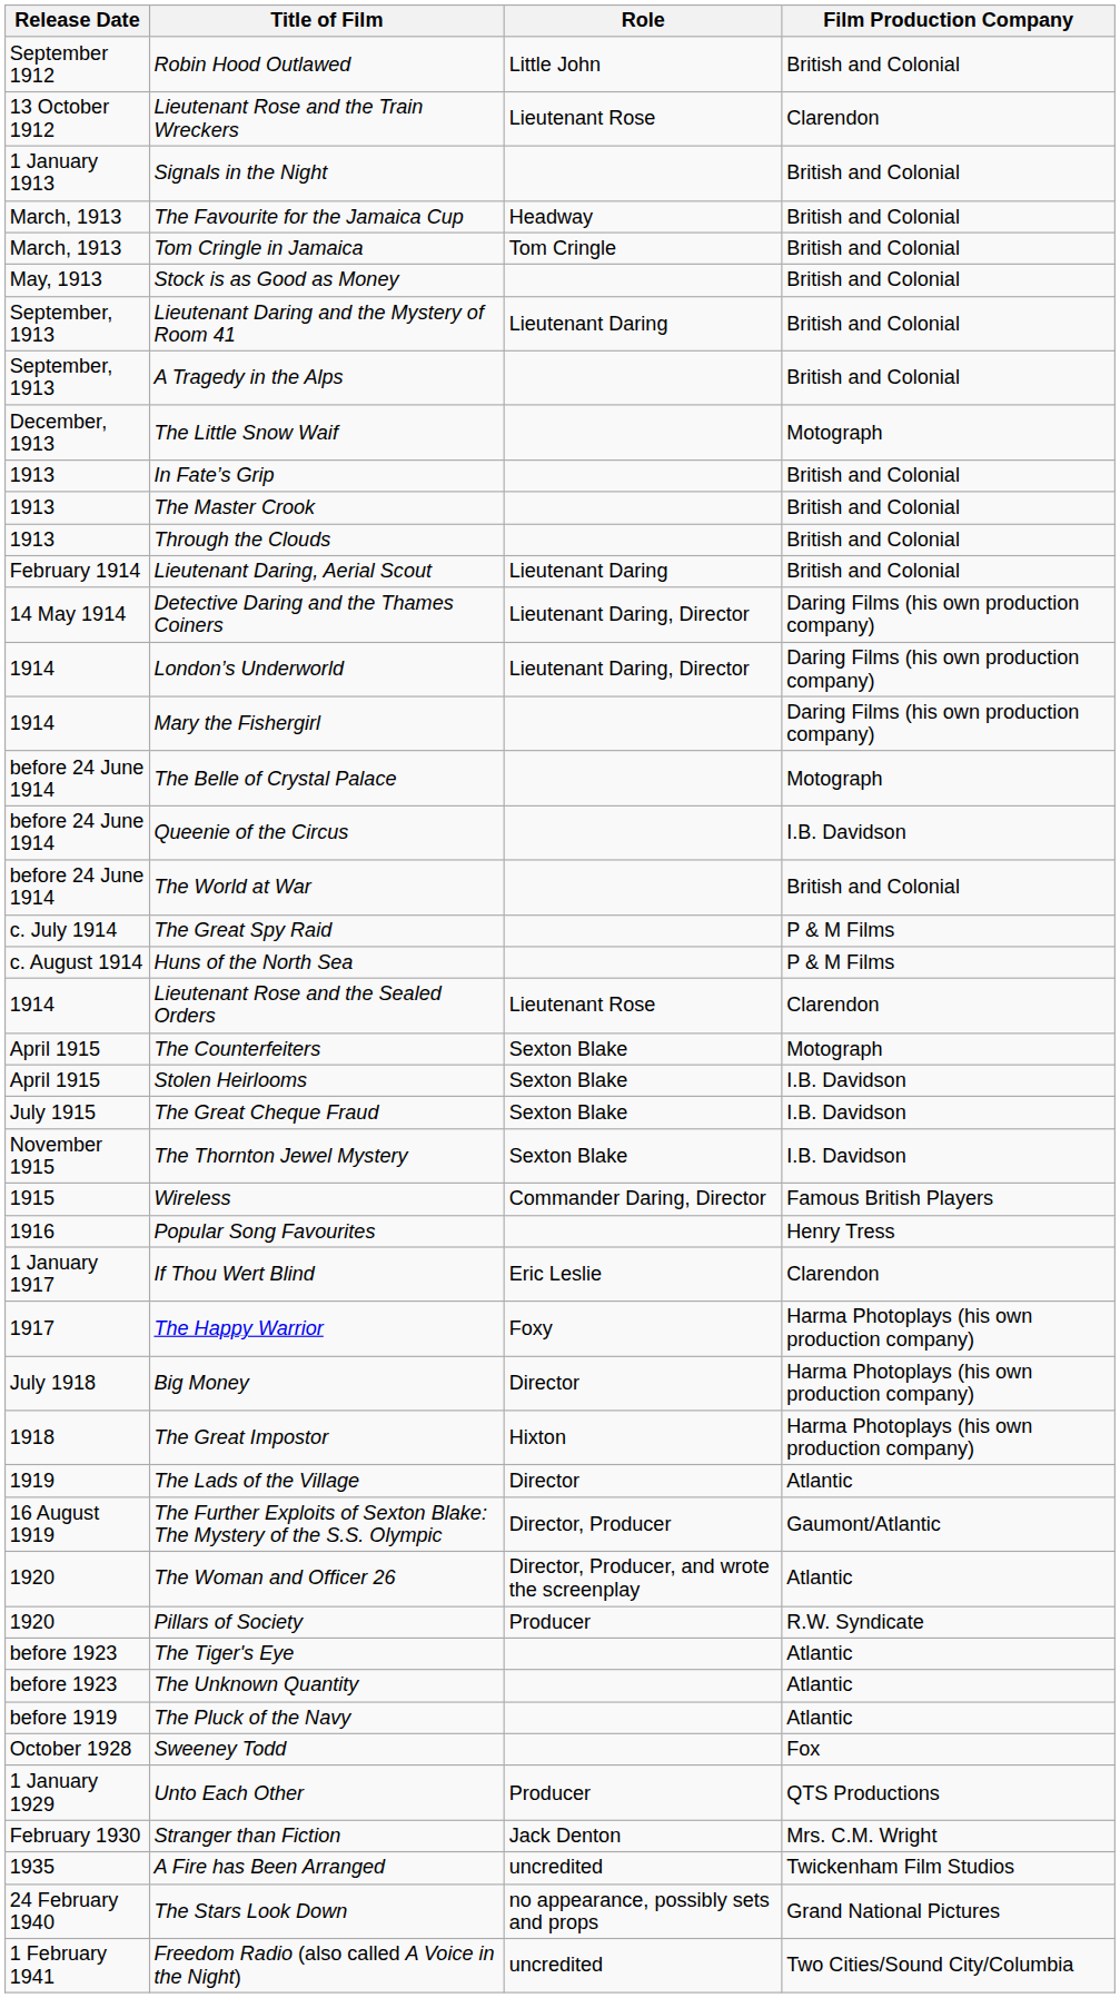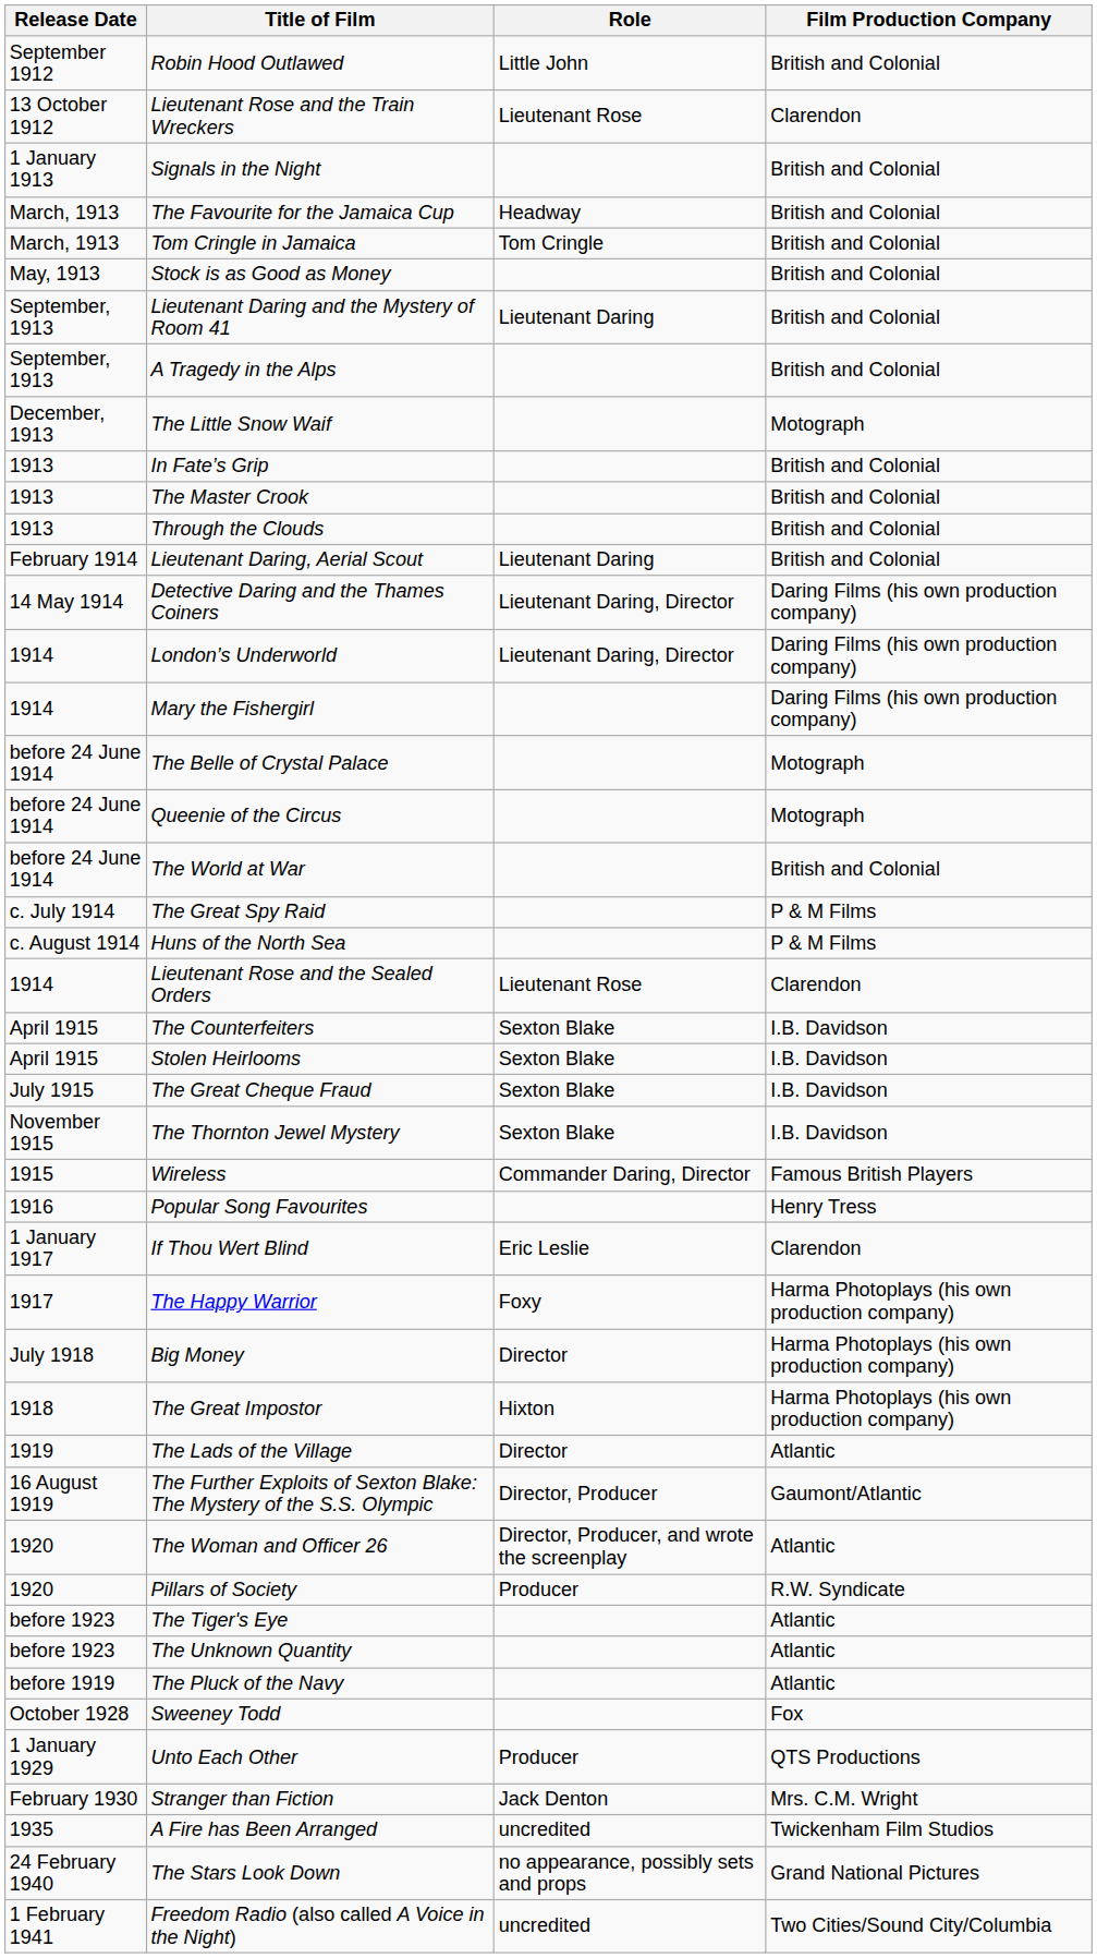 <table class="wikitable sortable" width="100%">
 <tr>
 <th style="width:13%;">Release Date</th>
 <th style="width:32%;">Title of Film</th>
 <th style="width:25%;">Role</th>
 <th style="width:30%;" class="unsortable">Film Production Company</th>
 </tr>
 <tr>
 <td>September 1912</td>
 <td><em>Robin Hood Outlawed</em></td>
 <td>Little John</td>
 <td>British and Colonial</td>
 </tr>
 <tr>
 <td>13 October 1912</td>
 <td><em>Lieutenant Rose and the Train Wreckers</em></td>
 <td>Lieutenant Rose</td>
 <td>Clarendon</td>
 </tr>
 <tr>
 <td>1 January 1913</td>
 <td><em>Signals in the Night</em></td>
 <td></td>
 <td>British and Colonial</td>
 </tr>
 <tr>
 <td>March, 1913</td>
 <td><em>The Favourite for the Jamaica Cup</em></td>
 <td>Headway</td>
 <td>British and Colonial</td>
 </tr>
 <tr>
 <td>March, 1913</td>
 <td><em>Tom Cringle in Jamaica</em></td>
 <td>Tom Cringle</td>
 <td>British and Colonial</td>
 </tr>
 <tr>
 <td>May, 1913</td>
 <td><em>Stock is as Good as Money</em></td>
 <td></td>
 <td>British and Colonial</td>
 </tr>
 <tr>
 <td>September, 1913</td>
 <td><em>Lieutenant Daring and the Mystery of Room 41</em></td>
 <td>Lieutenant Daring</td>
 <td>British and Colonial</td>
 </tr>
 <tr>
 <td>September, 1913</td>
 <td><em>A Tragedy in the Alps</em></td>
 <td></td>
 <td>British and Colonial</td>
 </tr>
 <tr>
 <td>December, 1913</td>
 <td><em>The Little Snow Waif</em></td>
 <td></td>
 <td>Motograph</td>
 </tr>
 <tr>
 <td>1913</td>
 <td><em>In Fate’s Grip</em></td>
 <td></td>
 <td>British and Colonial</td>
 </tr>
 <tr>
 <td>1913</td>
 <td><em>The Master Crook</em></td>
 <td></td>
 <td>British and Colonial</td>
 </tr>
 <tr>
 <td>1913</td>
 <td><em>Through the Clouds</em></td>
 <td></td>
 <td>British and Colonial</td>
 </tr>
 <tr>
 <td>February 1914</td>
 <td><em>Lieutenant Daring, Aerial Scout</em></td>
 <td>Lieutenant Daring</td>
 <td>British and Colonial</td>
 </tr>
 <tr>
 <td>14 May 1914</td>
 <td><em>Detective Daring and the Thames Coiners</em></td>
 <td>Lieutenant Daring, Director</td>
 <td>Daring Films (his own production company)</td>
 </tr>
 <tr>
 <td>1914</td>
 <td><em>London’s Underworld</em></td>
 <td>Lieutenant Daring, Director</td>
 <td>Daring Films (his own production company)</td>
 </tr>
 <tr>
 <td>1914</td>
 <td><em>Mary the Fishergirl</em></td>
 <td></td>
 <td>Daring Films (his own production company)</td>
 </tr>
 <tr>
 <td>before 24 June 1914</td>
 <td><em>The Belle of Crystal Palace</em></td>
 <td></td>
 <td>Motograph</td>
 </tr>
 <tr>
 <td>before 24 June 1914</td>
 <td><em>Queenie of the Circus</em></td>
 <td></td>
-<td>I.B. Davidson</td>
+<td>Motograph</td>
 </tr>
 <tr>
 <td>before 24 June 1914</td>
 <td><em>The World at War</em></td>
 <td></td>
 <td>British and Colonial</td>
 </tr>
 <tr>
 <td>c. July 1914</td>
 <td><em>The Great Spy Raid</em></td>
 <td></td>
 <td>P & M Films</td>
 </tr>
 <tr>
 <td>c. August 1914</td>
 <td><em>Huns of the North Sea</em></td>
 <td></td>
 <td>P & M Films</td>
 </tr>
 <tr>
 <td>1914</td>
 <td><em>Lieutenant Rose and the Sealed Orders</em></td>
 <td>Lieutenant Rose</td>
 <td>Clarendon</td>
 </tr>
 <tr>
 <td>April 1915</td>
 <td><em>The Counterfeiters</em></td>
 <td>Sexton Blake</td>
-<td>Motograph</td>
+<td>I.B. Davidson</td>
 </tr>
 <tr>
 <td>April 1915</td>
 <td><em>Stolen Heirlooms</em></td>
 <td>Sexton Blake</td>
 <td>I.B. Davidson</td>
 </tr>
 <tr>
 <td>July 1915</td>
 <td><em>The Great Cheque Fraud</em></td>
 <td>Sexton Blake</td>
 <td>I.B. Davidson</td>
 </tr>
 <tr>
 <td>November 1915</td>
 <td><em>The Thornton Jewel Mystery</em></td>
 <td>Sexton Blake</td>
 <td>I.B. Davidson</td>
 </tr>
 <tr>
 <td>1915</td>
 <td><em>Wireless</em></td>
 <td>Commander Daring, Director</td>
 <td>Famous British Players</td>
 </tr>
 <tr>
 <td>1916</td>
 <td><em>Popular Song Favourites</em></td>
 <td></td>
 <td>Henry Tress</td>
 </tr>
 <tr>
 <td>1 January 1917</td>
 <td><em>If Thou Wert Blind</em></td>
 <td>Eric Leslie</td>
 <td>Clarendon</td>
 </tr>
 <tr>
 <td>1917</td>
 <td><em><a href='#'>The Happy Warrior</a></em></td>
 <td>Foxy</td>
 <td>Harma Photoplays (his own production company)</td>
 </tr>
 <tr>
 <td>July 1918</td>
 <td><em>Big Money</em></td>
 <td>Director</td>
 <td>Harma Photoplays (his own production company)</td>
 </tr>
 <tr>
 <td>1918</td>
 <td><em>The Great Impostor</em></td>
 <td>Hixton</td>
 <td>Harma Photoplays (his own production company)</td>
 </tr>
 <tr>
 <td>1919</td>
 <td><em>The Lads of the Village</em></td>
 <td>Director</td>
 <td>Atlantic</td>
 </tr>
 <tr>
 <td>16 August 1919</td>
 <td><em>The Further Exploits of Sexton Blake: The Mystery of the S.S. Olympic</em></td>
 <td>Director, Producer</td>
 <td>Gaumont/Atlantic</td>
 </tr>
 <tr>
 <td>1920</td>
 <td><em>The Woman and Officer 26</em></td>
 <td>Director, Producer, and wrote the screenplay</td>
 <td>Atlantic</td>
 </tr>
 <tr>
 <td>1920</td>
 <td><em>Pillars of Society</em></td>
 <td>Producer</td>
 <td>R.W. Syndicate</td>
 </tr>
 <tr>
 <td>before 1923</td>
 <td><em>The Tiger's Eye</em></td>
 <td></td>
 <td>Atlantic</td>
 </tr>
 <tr>
 <td>before 1923</td>
 <td><em>The Unknown Quantity</em></td>
 <td></td>
 <td>Atlantic</td>
 </tr>
 <tr>
 <td>before 1919</td>
 <td><em>The Pluck of the Navy</em></td>
 <td></td>
 <td>Atlantic</td>
 </tr>
 <tr>
 <td>October 1928</td>
 <td><em>Sweeney Todd</em></td>
 <td></td>
 <td>Fox</td>
 </tr>
 <tr>
 <td>1 January 1929</td>
 <td><em>Unto Each Other</em></td>
 <td>Producer</td>
 <td>QTS Productions</td>
 </tr>
 <tr>
 <td>February 1930</td>
 <td><em>Stranger than Fiction</em></td>
 <td>Jack Denton</td>
 <td>Mrs. C.M. Wright</td>
 </tr>
 <tr>
 <td>1935</td>
 <td><em>A Fire has Been Arranged</em></td>
 <td>uncredited</td>
 <td>Twickenham Film Studios</td>
 </tr>
 <tr>
 <td>24 February 1940</td>
 <td><em>The Stars Look Down</em></td>
 <td>no appearance, possibly sets and props</td>
 <td>Grand National Pictures</td>
 </tr>
 <tr>
 <td>1 February 1941</td>
 <td><em>Freedom Radio</em> (also called <em>A Voice in the Night</em>)</td>
 <td>uncredited</td>
 <td>Two Cities/Sound City/Columbia</td>
 </tr>
 </table>
